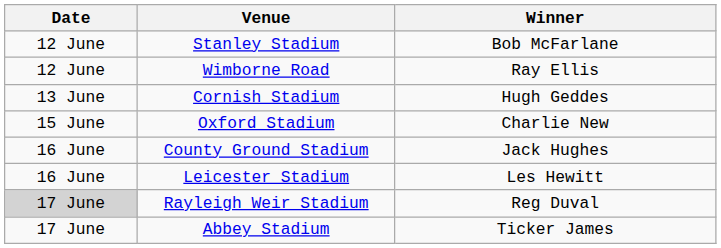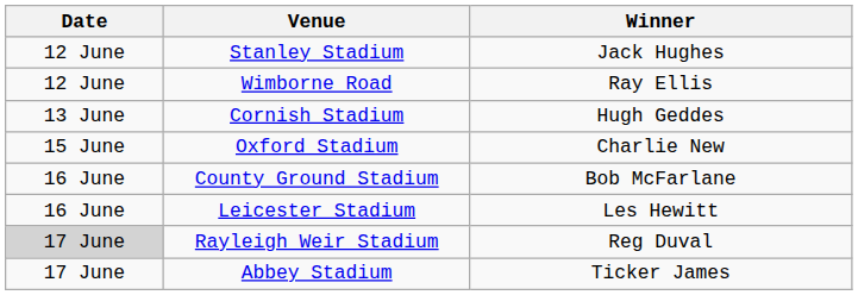 <table class="wikitable" style="text-align:center">
 <tr>
 <th width=100>Date</th>
 <th width=200>Venue</th>
 <th width=250>Winner</th>
 </tr>
 <tr>
 <td>12 June</td>
 <td><a href='#'>Stanley Stadium</a></td>
-<td>Bob McFarlane</td>
+<td>Jack Hughes</td>
 </tr>
 <tr>
 <td>12 June</td>
 <td><a href='#'>Wimborne Road</a></td>
 <td>Ray Ellis</td>
 </tr>
 <tr>
 <td>13 June</td>
 <td><a href='#'>Cornish Stadium</a></td>
 <td>Hugh Geddes</td>
 </tr>
 <tr>
 <td>15 June</td>
 <td><a href='#'>Oxford Stadium</a></td>
 <td>Charlie New</td>
 </tr>
 <tr>
 <td>16 June</td>
 <td><a href='#'>County Ground Stadium</a></td>
-<td>Jack Hughes</td>
+<td>Bob McFarlane</td>
 </tr>
 <tr>
 <td>16 June</td>
 <td><a href='#'>Leicester Stadium</a></td>
 <td>Les Hewitt</td>
 </tr>
 <tr>
 <td style="background: lightgrey;">17 June</td>
 <td><a href='#'>Rayleigh Weir Stadium</a></td>
 <td>Reg Duval</td>
 </tr>
 <tr>
 <td>17 June</td>
 <td><a href='#'>Abbey Stadium</a></td>
 <td>Ticker James</td>
 </tr>
 </table>
